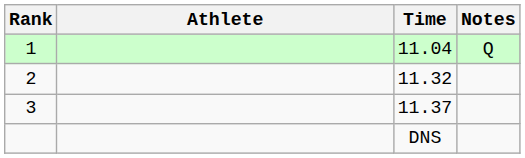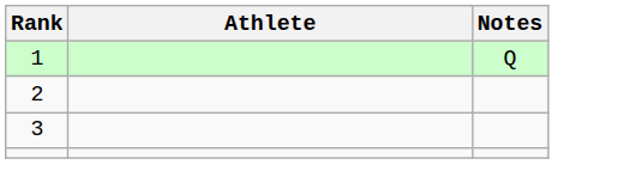 <table class="wikitable" style="text-align:center">
 <tr>
 <th>Rank</th>
 <th Style="width:18em">Athlete</th>
-<th>Time</th>
 <th>Notes</th>
 </tr>
 <tr style="background:#cfc">
 <td>1</td>
 <td style="text-align:left"></td>
-<td>11.04</td>
 <td>Q</td>
 </tr>
 <tr>
 <td>2</td>
 <td style="text-align:left"></td>
-<td>11.32</td>
 <td></td>
 </tr>
 <tr>
 <td>3</td>
 <td style="text-align:left"></td>
-<td>11.37</td>
 <td></td>
 </tr>
 <tr>
 <td></td>
 <td style="text-align:left"></td>
-<td>DNS</td>
 <td></td>
 </tr>
 </table>
